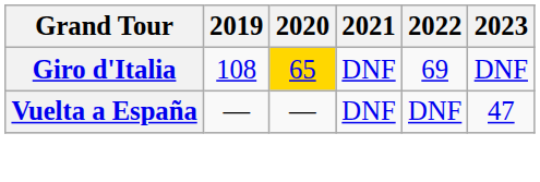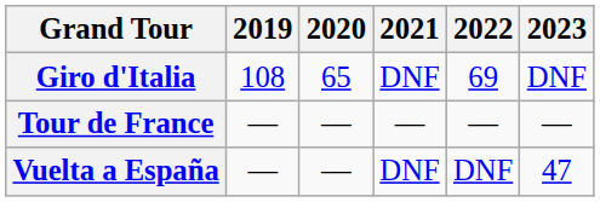 <table class="wikitable plainrowheaders">
 <tr>
 <th>Grand Tour</th>
 <th scope="col">2019</th>
 <th scope="col">2020</th>
 <th scope="col">2021</th>
 <th scope="col">2022</th>
 <th scope="col">2023</th>
 </tr>
 <tr style="text-align:center;">
 <th scope="row"> <a href='#'>Giro d'Italia</a></th>
 <td><a href='#'>108</a></td>
-<td style="background: gold;"><a href='#'>65</a></td>
+<td><a href='#'>65</a></td>
 <td><a href='#'>DNF</a></td>
 <td><a href='#'>69</a></td>
 <td><a href='#'>DNF</a></td>
+</tr>
+<tr style="text-align:center;">
+<th scope="row"> <a href='#'>Tour de France</a></th>
+<td>—</td>
+<td>—</td>
+<td>—</td>
+<td>—</td>
+<td>—</td>
 </tr>
 <tr style="text-align:center;">
 <th scope="row"> <a href='#'>Vuelta a España</a></th>
 <td>—</td>
 <td>—</td>
 <td><a href='#'>DNF</a></td>
 <td><a href='#'>DNF</a></td>
 <td><a href='#'>47</a></td>
 </tr>
 </table>
